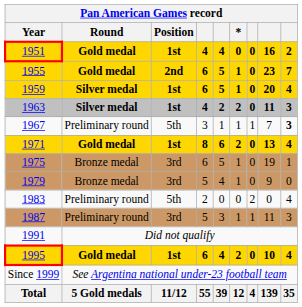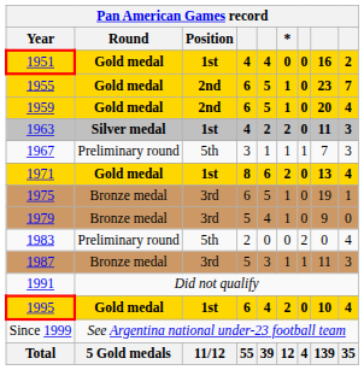 <table class="wikitable" style="text-align: center;">
 <tr>
 <th colspan=9><a href='#'>Pan American Games</a> record</th>
 </tr>
 <tr>
 <th>Year</th>
 <th>Round</th>
 <th>Position</th>
 <th></th>
 <th></th>
 <th>*</th>
 <th></th>
 <th></th>
 <th></th>
 </tr>
 <tr style="background:Gold;">
 <td style="border: 3px solid red"> <a href='#'>1951</a></td>
 <td><strong>Gold medal</strong></td>
 <td><strong>1st</strong></td>
 <td><strong>4</strong></td>
 <td><strong>4</strong></td>
 <td><strong>0</strong></td>
 <td><strong>0</strong></td>
 <td><strong>16</strong></td>
 <td><strong>2</strong></td>
 </tr>
 <tr style="background:Gold;">
 <td> <a href='#'>1955</a></td>
 <td><strong>Gold medal</strong></td>
 <td><strong>2nd</strong></td>
 <td><strong>6</strong></td>
 <td><strong>5</strong></td>
 <td><strong>1</strong></td>
 <td><strong>0</strong></td>
 <td><strong>23</strong></td>
 <td><strong>7</strong></td>
 </tr>
 <tr style="background:Gold;">
 <td> <a href='#'>1959</a></td>
-<td><strong>Silver medal</strong></td>
-<td><strong>1st</strong></td>
+<td><strong>Gold medal</strong></td>
+<td><strong>2nd</strong></td>
 <td><strong>6</strong></td>
 <td><strong>5</strong></td>
 <td><strong>1</strong></td>
 <td><strong>0</strong></td>
 <td><strong>20</strong></td>
 <td><strong>4</strong></td>
 </tr>
 <tr style="background:Silver;">
 <td> <a href='#'>1963</a></td>
 <td><strong>Silver medal</strong></td>
 <td><strong>1st</strong></td>
 <td><strong>4</strong></td>
 <td><strong>2</strong></td>
 <td><strong>2</strong></td>
 <td><strong>0</strong></td>
 <td><strong>11</strong></td>
 <td><strong>3</strong></td>
 </tr>
 <tr>
 <td> <a href='#'>1967</a></td>
 <td>Preliminary round</td>
 <td>5th</td>
 <td>3</td>
 <td>1</td>
 <td>1</td>
 <td>1</td>
 <td>7</td>
-<td><strong>3</strong></td>
+<td>3</td>
 </tr>
 <tr style="background:Gold;">
 <td> <a href='#'>1971</a></td>
 <td><strong>Gold medal</strong></td>
 <td><strong>1st</strong></td>
 <td><strong>8</strong></td>
 <td><strong>6</strong></td>
 <td><strong>2</strong></td>
 <td><strong>0</strong></td>
 <td><strong>13</strong></td>
 <td><strong>4</strong></td>
 </tr>
 <tr style="background:#c96;">
 <td> <a href='#'>1975</a></td>
 <td>Bronze medal</td>
 <td>3rd</td>
 <td>6</td>
 <td>5</td>
 <td>1</td>
 <td>0</td>
 <td>19</td>
 <td>1</td>
 </tr>
 <tr style="background:#c96;">
 <td> <a href='#'>1979</a></td>
 <td>Bronze medal</td>
 <td>3rd</td>
 <td>5</td>
 <td>4</td>
 <td>1</td>
 <td>0</td>
 <td>9</td>
 <td>0</td>
 </tr>
 <tr>
 <td> <a href='#'>1983</a></td>
 <td>Preliminary round</td>
 <td>5th</td>
 <td>2</td>
 <td>0</td>
 <td>0</td>
 <td>2</td>
 <td>0</td>
 <td>4</td>
 </tr>
 <tr style="background:#c96;">
 <td> <a href='#'>1987</a></td>
-<td>Preliminary round</td>
+<td>Bronze medal</td>
 <td>3rd</td>
 <td>5</td>
 <td>3</td>
 <td>1</td>
 <td>1</td>
 <td>11</td>
 <td>3</td>
 </tr>
 <tr>
 <td> <a href='#'>1991</a></td>
 <td colspan=8><em>Did not qualify</em></td>
 </tr>
 <tr style="background:Gold;">
 <td style="border: 3px solid red"> <a href='#'>1995</a></td>
 <td><strong>Gold medal</strong></td>
 <td><strong>1st</strong></td>
 <td><strong>6</strong></td>
 <td><strong>4</strong></td>
 <td><strong>2</strong></td>
 <td><strong>0</strong></td>
 <td><strong>10</strong></td>
 <td><strong>4</strong></td>
 </tr>
 <tr>
 <td>Since <a href='#'>1999</a></td>
 <td colspan=8><em>See <a href='#'>Argentina national under-23 football team</a></em></td>
 </tr>
 <tr>
 <th>Total</th>
 <th>5 Gold medals</th>
 <th>11/12</th>
 <th>55</th>
 <th>39</th>
 <th>12</th>
 <th>4</th>
 <th>139</th>
 <th>35</th>
 </tr>
 </table>
